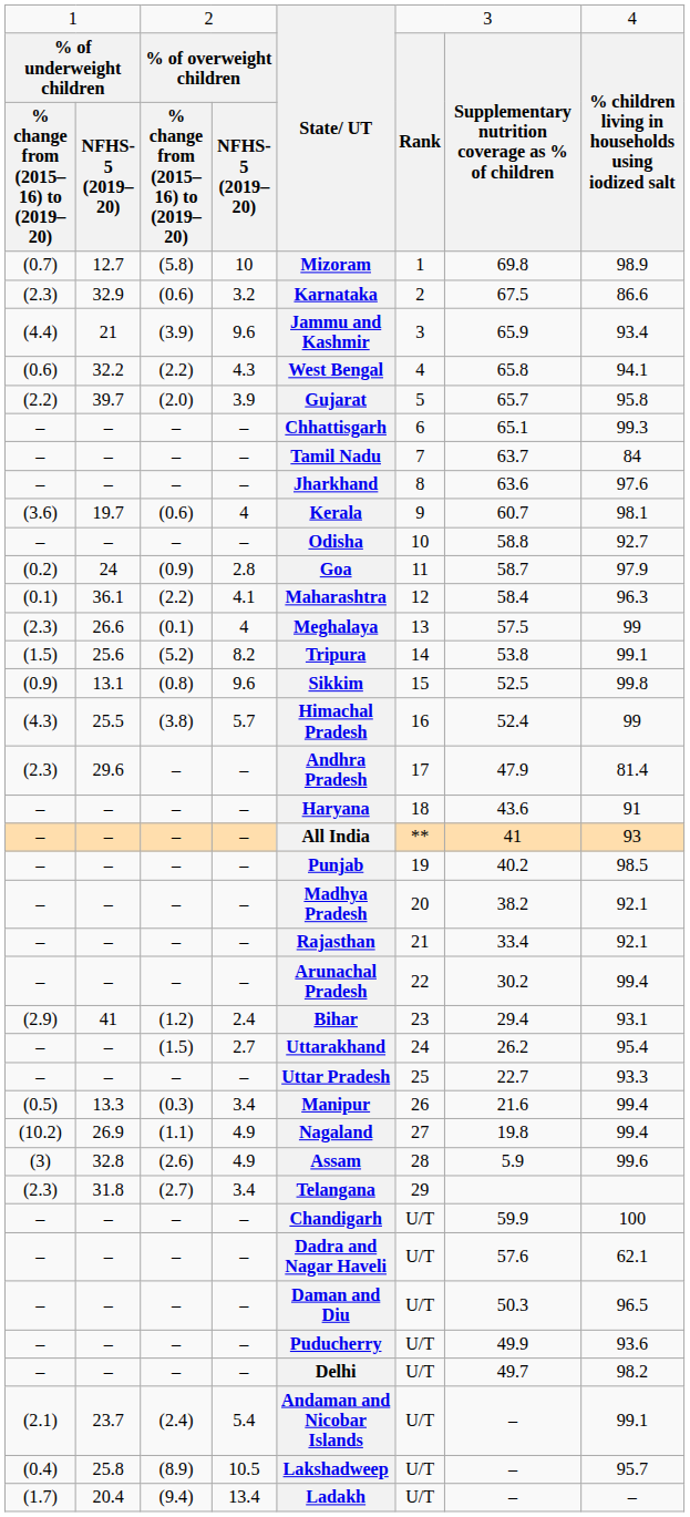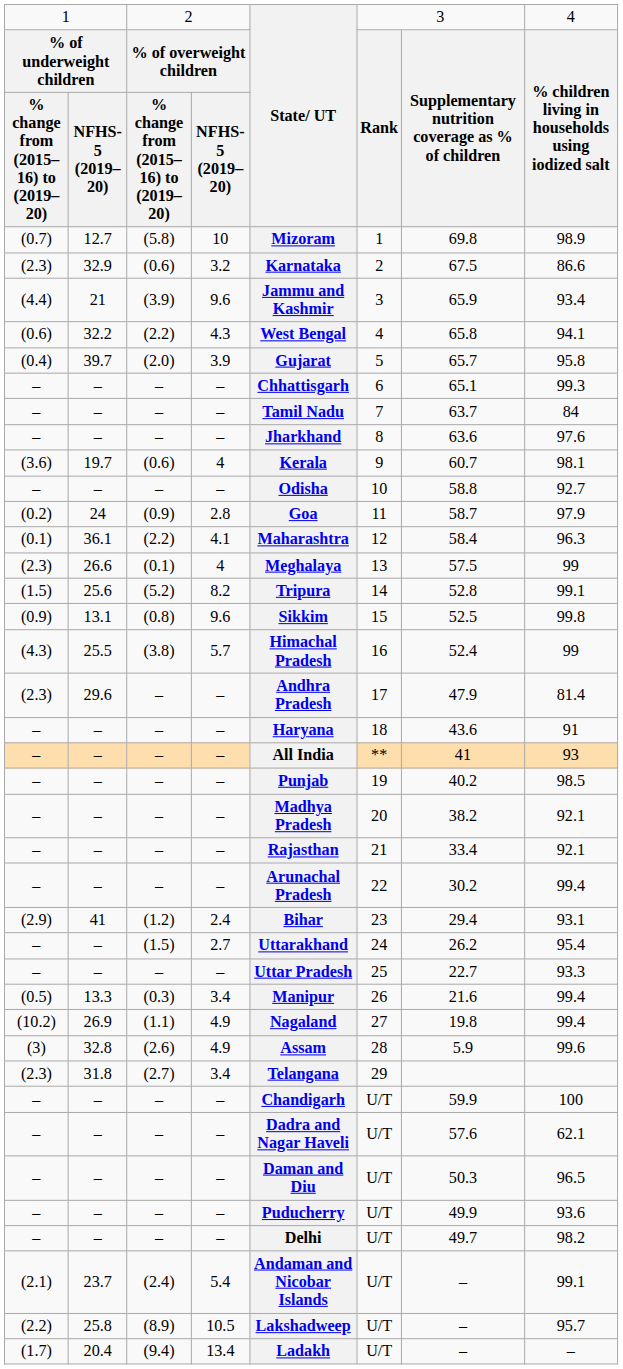 <table class="wikitable sortable" style="text-align: center">
 <tr>
 <td colspan="2">1</td>
 <td colspan="2">2</td>
 <th rowspan="3">State/ UT</th>
 <td colspan="2">3</td>
 <td>4</td>
 </tr>
 <tr>
 <th colspan="2">% of underweight children</th>
 <th colspan="2">% of overweight children</th>
 <th rowspan="2">Rank</th>
 <th rowspan="2">Supplementary nutrition coverage as % of children</th>
 <th rowspan="2">% children living in households using iodized salt</th>
 </tr>
 <tr>
 <th>% change from (2015–16) to (2019–20)</th>
 <th>NFHS-5 (2019–20)</th>
 <th>% change from (2015–16) to (2019–20)</th>
 <th>NFHS-5 (2019–20)</th>
 </tr>
 <tr>
 <td> (0.7)</td>
 <td>12.7</td>
 <td> (5.8)</td>
 <td>10</td>
 <th><a href='#'>Mizoram</a></th>
 <td>1</td>
 <td>69.8</td>
 <td>98.9</td>
 </tr>
 <tr>
 <td> (2.3)</td>
 <td>32.9</td>
 <td> (0.6)</td>
 <td>3.2</td>
 <th><a href='#'>Karnataka</a></th>
 <td>2</td>
 <td>67.5</td>
 <td>86.6</td>
 </tr>
 <tr>
 <td> (4.4)</td>
 <td>21</td>
 <td> (3.9)</td>
 <td>9.6</td>
 <th><a href='#'>Jammu and Kashmir</a></th>
 <td>3</td>
 <td>65.9</td>
 <td>93.4</td>
 </tr>
 <tr>
 <td> (0.6)</td>
 <td>32.2</td>
 <td> (2.2)</td>
 <td>4.3</td>
 <th><a href='#'>West Bengal</a></th>
 <td>4</td>
 <td>65.8</td>
 <td>94.1</td>
 </tr>
 <tr>
-<td> (2.2)</td>
+<td> (0.4)</td>
 <td>39.7</td>
 <td> (2.0)</td>
 <td>3.9</td>
 <th><a href='#'>Gujarat</a></th>
 <td>5</td>
 <td>65.7</td>
 <td>95.8</td>
 </tr>
 <tr>
 <td>–</td>
 <td>–</td>
 <td>–</td>
 <td>–</td>
 <th><a href='#'>Chhattisgarh</a></th>
 <td>6</td>
 <td>65.1</td>
 <td>99.3</td>
 </tr>
 <tr>
 <td>–</td>
 <td>–</td>
 <td>–</td>
 <td>–</td>
 <th><a href='#'>Tamil Nadu</a></th>
 <td>7</td>
 <td>63.7</td>
 <td>84</td>
 </tr>
 <tr>
 <td>–</td>
 <td>–</td>
 <td>–</td>
 <td>–</td>
 <th><a href='#'>Jharkhand</a></th>
 <td>8</td>
 <td>63.6</td>
 <td>97.6</td>
 </tr>
 <tr>
 <td> (3.6)</td>
 <td>19.7</td>
 <td> (0.6)</td>
 <td>4</td>
 <th><a href='#'>Kerala</a></th>
 <td>9</td>
 <td>60.7</td>
 <td>98.1</td>
 </tr>
 <tr>
 <td>–</td>
 <td>–</td>
 <td>–</td>
 <td>–</td>
 <th><a href='#'>Odisha</a></th>
 <td>10</td>
 <td>58.8</td>
 <td>92.7</td>
 </tr>
 <tr>
 <td> (0.2)</td>
 <td>24</td>
 <td> (0.9)</td>
 <td>2.8</td>
 <th><a href='#'>Goa</a></th>
 <td>11</td>
 <td>58.7</td>
 <td>97.9</td>
 </tr>
 <tr>
 <td> (0.1)</td>
 <td>36.1</td>
 <td> (2.2)</td>
 <td>4.1</td>
 <th><a href='#'>Maharashtra</a></th>
 <td>12</td>
 <td>58.4</td>
 <td>96.3</td>
 </tr>
 <tr>
 <td> (2.3)</td>
 <td>26.6</td>
 <td> (0.1)</td>
 <td>4</td>
 <th><a href='#'>Meghalaya</a></th>
 <td>13</td>
 <td>57.5</td>
 <td>99</td>
 </tr>
 <tr>
 <td> (1.5)</td>
 <td>25.6</td>
 <td> (5.2)</td>
 <td>8.2</td>
 <th><a href='#'>Tripura</a></th>
 <td>14</td>
-<td>53.8</td>
+<td>52.8</td>
 <td>99.1</td>
 </tr>
 <tr>
 <td> (0.9)</td>
 <td>13.1</td>
 <td> (0.8)</td>
 <td>9.6</td>
 <th><a href='#'>Sikkim</a></th>
 <td>15</td>
 <td>52.5</td>
 <td>99.8</td>
 </tr>
 <tr>
 <td> (4.3)</td>
 <td>25.5</td>
 <td> (3.8)</td>
 <td>5.7</td>
 <th><a href='#'>Himachal Pradesh</a></th>
 <td>16</td>
 <td>52.4</td>
 <td>99</td>
 </tr>
 <tr>
 <td> (2.3)</td>
 <td>29.6</td>
 <td>–</td>
 <td>–</td>
 <th><a href='#'>Andhra Pradesh</a></th>
 <td>17</td>
 <td>47.9</td>
 <td>81.4</td>
 </tr>
 <tr>
 <td>–</td>
 <td>–</td>
 <td>–</td>
 <td>–</td>
 <th><a href='#'>Haryana</a></th>
 <td>18</td>
 <td>43.6</td>
 <td>91</td>
 </tr>
 <tr bgcolor="#ffdead">
 <td>–</td>
 <td>–</td>
 <td>–</td>
 <td>–</td>
 <th> All India</th>
 <td>**</td>
 <td>41</td>
 <td>93</td>
 </tr>
 <tr>
 <td>–</td>
 <td>–</td>
 <td>–</td>
 <td>–</td>
 <th><a href='#'>Punjab</a></th>
 <td>19</td>
 <td>40.2</td>
 <td>98.5</td>
 </tr>
 <tr>
 <td>–</td>
 <td>–</td>
 <td>–</td>
 <td>–</td>
 <th><a href='#'>Madhya Pradesh</a></th>
 <td>20</td>
 <td>38.2</td>
 <td>92.1</td>
 </tr>
 <tr>
 <td>–</td>
 <td>–</td>
 <td>–</td>
 <td>–</td>
 <th><a href='#'>Rajasthan</a></th>
 <td>21</td>
 <td>33.4</td>
 <td>92.1</td>
 </tr>
 <tr>
 <td>–</td>
 <td>–</td>
 <td>–</td>
 <td>–</td>
 <th><a href='#'>Arunachal Pradesh</a></th>
 <td>22</td>
 <td>30.2</td>
 <td>99.4</td>
 </tr>
 <tr>
 <td> (2.9)</td>
 <td>41</td>
 <td> (1.2)</td>
 <td>2.4</td>
 <th><a href='#'>Bihar</a></th>
 <td>23</td>
 <td>29.4</td>
 <td>93.1</td>
 </tr>
 <tr>
 <td>–</td>
 <td>–</td>
 <td> (1.5)</td>
 <td>2.7</td>
 <th><a href='#'>Uttarakhand</a></th>
 <td>24</td>
 <td>26.2</td>
 <td>95.4</td>
 </tr>
 <tr>
 <td>–</td>
 <td>–</td>
 <td>–</td>
 <td>–</td>
 <th><a href='#'>Uttar Pradesh</a></th>
 <td>25</td>
 <td>22.7</td>
 <td>93.3</td>
 </tr>
 <tr>
 <td> (0.5)</td>
 <td>13.3</td>
 <td> (0.3)</td>
 <td>3.4</td>
 <th><a href='#'>Manipur</a></th>
 <td>26</td>
 <td>21.6</td>
 <td>99.4</td>
 </tr>
 <tr>
 <td> (10.2)</td>
 <td>26.9</td>
 <td> (1.1)</td>
 <td>4.9</td>
 <th><a href='#'>Nagaland</a></th>
 <td>27</td>
 <td>19.8</td>
 <td>99.4</td>
 </tr>
 <tr>
 <td> (3)</td>
 <td>32.8</td>
 <td> (2.6)</td>
 <td>4.9</td>
 <th><a href='#'>Assam</a></th>
 <td>28</td>
 <td>5.9</td>
 <td>99.6</td>
 </tr>
 <tr>
 <td> (2.3)</td>
 <td>31.8</td>
 <td> (2.7)</td>
 <td>3.4</td>
 <th><a href='#'>Telangana</a></th>
 <td>29</td>
 <td></td>
 <td></td>
 </tr>
 <tr>
 <td>–</td>
 <td>–</td>
 <td>–</td>
 <td>–</td>
 <th><a href='#'>Chandigarh</a></th>
 <td>U/T</td>
 <td>59.9</td>
 <td>100</td>
 </tr>
 <tr>
 <td>–</td>
 <td>–</td>
 <td>–</td>
 <td>–</td>
 <th><a href='#'>Dadra and Nagar Haveli</a></th>
 <td>U/T</td>
 <td>57.6</td>
 <td>62.1</td>
 </tr>
 <tr>
 <td>–</td>
 <td>–</td>
 <td>–</td>
 <td>–</td>
 <th><a href='#'>Daman and Diu</a></th>
 <td>U/T</td>
 <td>50.3</td>
 <td>96.5</td>
 </tr>
 <tr>
 <td>–</td>
 <td>–</td>
 <td>–</td>
 <td>–</td>
 <th><a href='#'>Puducherry</a></th>
 <td>U/T</td>
 <td>49.9</td>
 <td>93.6</td>
 </tr>
 <tr>
 <td>–</td>
 <td>–</td>
 <td>–</td>
 <td>–</td>
 <th>Delhi</th>
 <td>U/T</td>
 <td>49.7</td>
 <td>98.2</td>
 </tr>
 <tr>
 <td> (2.1)</td>
 <td>23.7</td>
 <td> (2.4)</td>
 <td>5.4</td>
 <th><a href='#'>Andaman and Nicobar Islands</a></th>
 <td>U/T</td>
 <td>–</td>
 <td>99.1</td>
 </tr>
 <tr>
-<td> (0.4)</td>
+<td> (2.2)</td>
 <td>25.8</td>
 <td> (8.9)</td>
 <td>10.5</td>
 <th><a href='#'>Lakshadweep</a></th>
 <td>U/T</td>
 <td>–</td>
 <td>95.7</td>
 </tr>
 <tr>
 <td> (1.7)</td>
 <td>20.4</td>
 <td> (9.4)</td>
 <td>13.4</td>
 <th><a href='#'>Ladakh</a></th>
 <td>U/T</td>
 <td>–</td>
 <td>–</td>
 </tr>
 </table>
